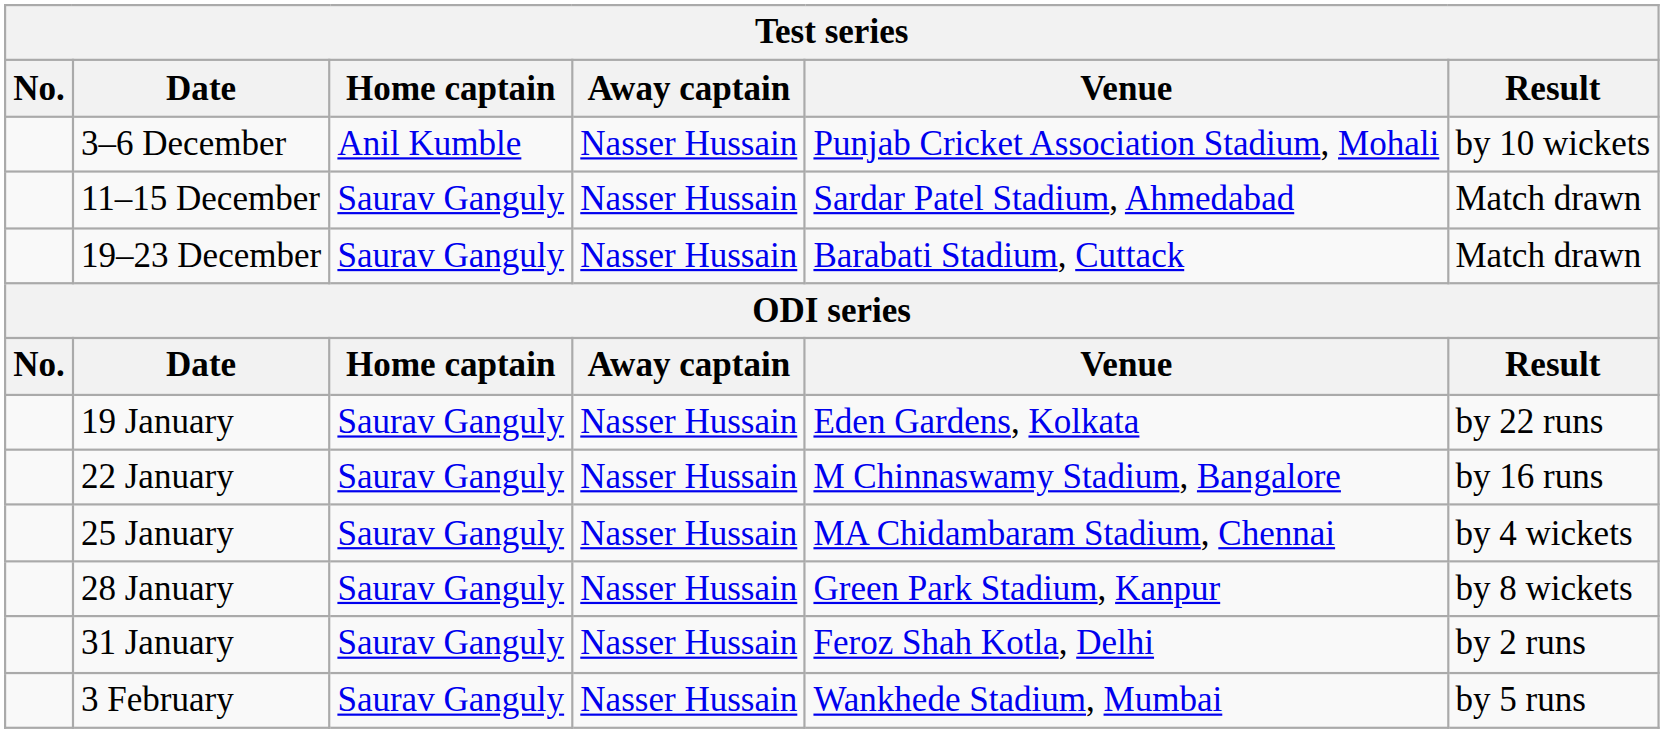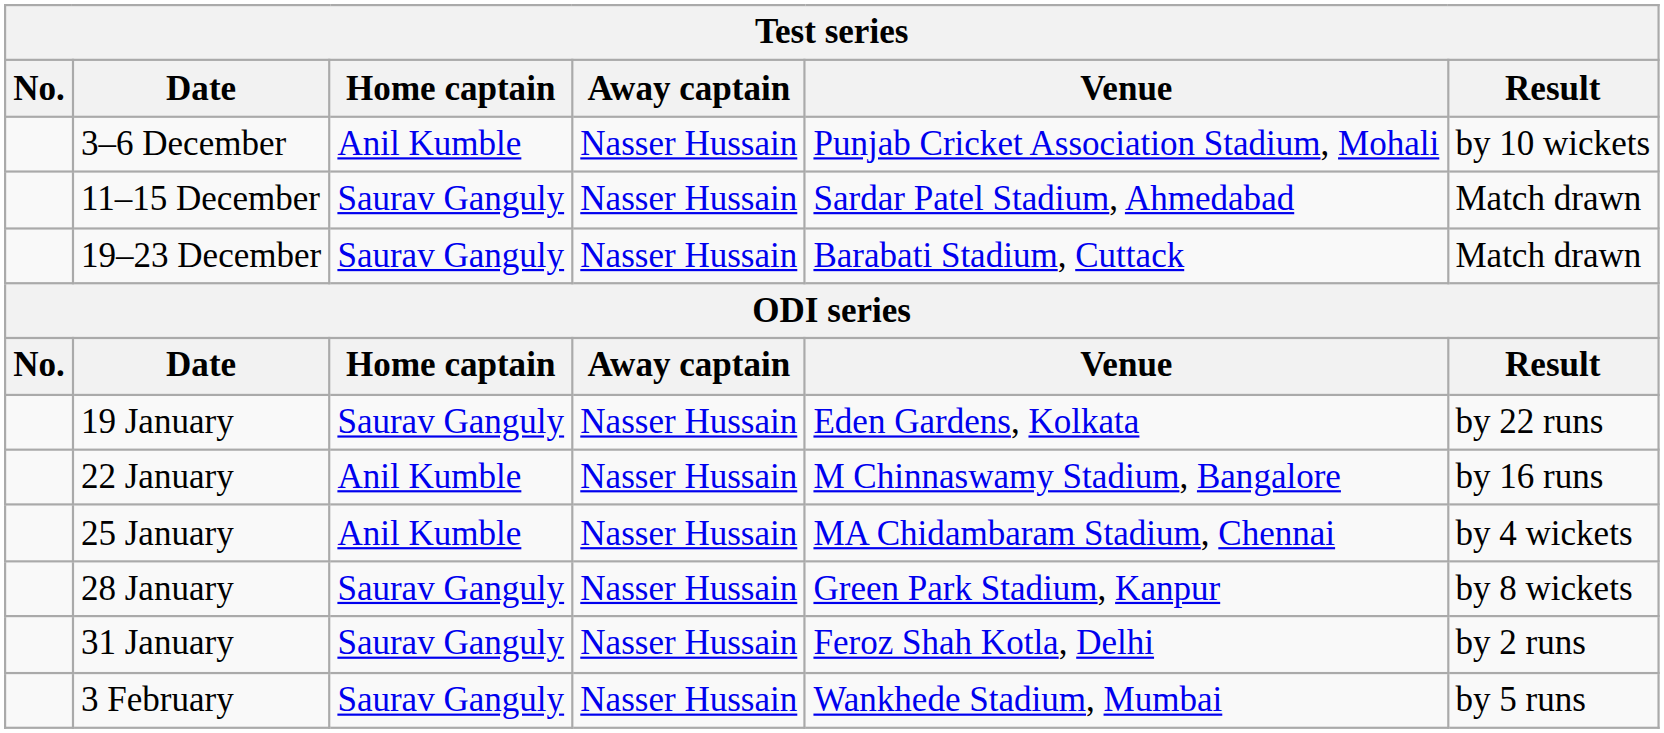 <table class="wikitable">
 <tr>
 <th colspan="9">Test series</th>
 </tr>
 <tr>
 <th>No.</th>
 <th>Date</th>
 <th>Home captain</th>
 <th>Away captain</th>
 <th>Venue</th>
 <th>Result</th>
 </tr>
 <tr>
 <td></td>
 <td>3–6 December</td>
 <td><a href='#'>Anil Kumble</a></td>
 <td><a href='#'>Nasser Hussain</a></td>
 <td><a href='#'>Punjab Cricket Association Stadium</a>, <a href='#'>Mohali</a></td>
 <td> by 10 wickets</td>
 </tr>
 <tr>
 <td></td>
 <td>11–15 December</td>
 <td><a href='#'>Saurav Ganguly</a></td>
 <td><a href='#'>Nasser Hussain</a></td>
 <td><a href='#'>Sardar Patel Stadium</a>, <a href='#'>Ahmedabad</a></td>
 <td>Match drawn</td>
 </tr>
 <tr>
 <td></td>
 <td>19–23 December</td>
 <td><a href='#'>Saurav Ganguly</a></td>
 <td><a href='#'>Nasser Hussain</a></td>
 <td><a href='#'>Barabati Stadium</a>, <a href='#'>Cuttack</a></td>
 <td>Match drawn</td>
 </tr>
 <tr>
 <th colspan="9">ODI series</th>
 </tr>
 <tr>
 <th>No.</th>
 <th>Date</th>
 <th>Home captain</th>
 <th>Away captain</th>
 <th>Venue</th>
 <th>Result</th>
 </tr>
 <tr>
 <td></td>
 <td>19 January</td>
 <td><a href='#'>Saurav Ganguly</a></td>
 <td><a href='#'>Nasser Hussain</a></td>
 <td><a href='#'>Eden Gardens</a>, <a href='#'>Kolkata</a></td>
 <td> by 22 runs</td>
 </tr>
 <tr>
 <td></td>
 <td>22 January</td>
-<td><a href='#'>Saurav Ganguly</a></td>
+<td><a href='#'>Anil Kumble</a></td>
 <td><a href='#'>Nasser Hussain</a></td>
 <td><a href='#'>M Chinnaswamy Stadium</a>, <a href='#'>Bangalore</a></td>
 <td> by 16 runs</td>
 </tr>
 <tr>
 <td></td>
 <td>25 January</td>
-<td><a href='#'>Saurav Ganguly</a></td>
+<td><a href='#'>Anil Kumble</a></td>
 <td><a href='#'>Nasser Hussain</a></td>
 <td><a href='#'>MA Chidambaram Stadium</a>, <a href='#'>Chennai</a></td>
 <td> by 4 wickets</td>
 </tr>
 <tr>
 <td></td>
 <td>28 January</td>
 <td><a href='#'>Saurav Ganguly</a></td>
 <td><a href='#'>Nasser Hussain</a></td>
 <td><a href='#'>Green Park Stadium</a>, <a href='#'>Kanpur</a></td>
 <td> by 8 wickets</td>
 </tr>
 <tr>
 <td></td>
 <td>31 January</td>
 <td><a href='#'>Saurav Ganguly</a></td>
 <td><a href='#'>Nasser Hussain</a></td>
 <td><a href='#'>Feroz Shah Kotla</a>, <a href='#'>Delhi</a></td>
 <td> by 2 runs</td>
 </tr>
 <tr>
 <td></td>
 <td>3 February</td>
 <td><a href='#'>Saurav Ganguly</a></td>
 <td><a href='#'>Nasser Hussain</a></td>
 <td><a href='#'>Wankhede Stadium</a>, <a href='#'>Mumbai</a></td>
 <td> by 5 runs</td>
 </tr>
 </table>
